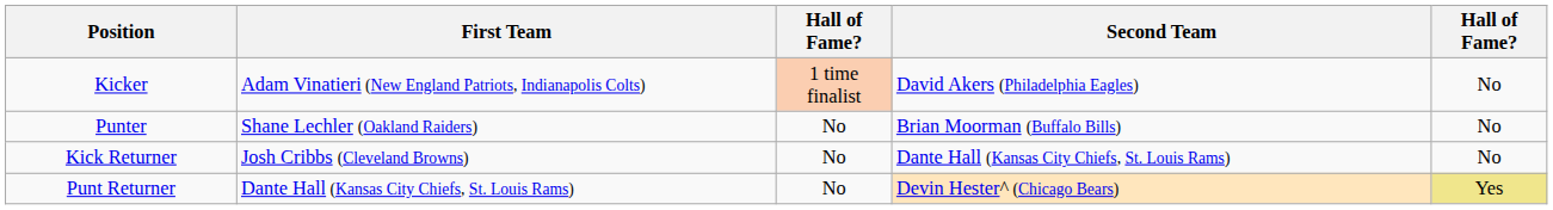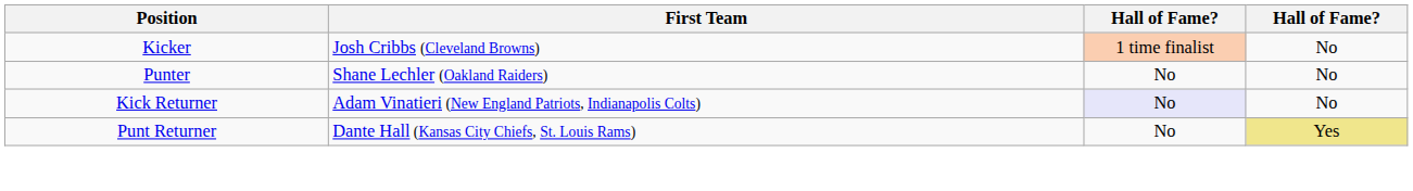 <table class="wikitable" style="width:80%;">
 <tr>
 <th style="width:15%;">Position</th>
 <th style="width:35%;">First Team</th>
 <th style="width:7.5%;">Hall of Fame?</th>
-<th style="width:35%;">Second Team</th>
 <th style="width:7.5%;">Hall of Fame?</th>
 </tr>
 <tr>
 <td align=center><a href='#'>Kicker</a></td>
-<td> <a href='#'>Adam Vinatieri</a><small> (<a href='#'>New England Patriots</a>, <a href='#'>Indianapolis Colts</a>)</small></td>
+<td><a href='#'>Josh Cribbs</a>  <small>(<a href='#'>Cleveland Browns</a>) </small></td>
 <td align=center style="background-color:#FBCEB1">1 time finalist</td>
-<td><a href='#'>David Akers</a>  <small>(<a href='#'>Philadelphia Eagles</a>)</small></td>
 <td align=center>No</td>
 </tr>
 <tr>
 <td align=center><a href='#'>Punter</a></td>
 <td><a href='#'>Shane Lechler</a>  <small>(<a href='#'>Oakland Raiders</a>)</small></td>
 <td align=center>No</td>
-<td> <a href='#'>Brian Moorman</a>  <small> (<a href='#'>Buffalo Bills</a>)</small></td>
 <td align=center>No</td>
 </tr>
 <tr>
 <td align=center><a href='#'>Kick Returner</a></td>
-<td><a href='#'>Josh Cribbs</a>  <small>(<a href='#'>Cleveland Browns</a>) </small></td>
-<td align=center>No</td>
-<td><a href='#'>Dante Hall</a> <small>  (<a href='#'>Kansas City Chiefs</a>, <a href='#'>St. Louis Rams</a>) </small></td>
+<td> <a href='#'>Adam Vinatieri</a><small> (<a href='#'>New England Patriots</a>, <a href='#'>Indianapolis Colts</a>)</small></td>
+<td align=center style="background: lavender;">No</td>
 <td align=center>No</td>
 </tr>
 <tr>
 <td align=center><a href='#'>Punt Returner</a></td>
 <td>  <a href='#'>Dante Hall</a><small> (<a href='#'>Kansas City Chiefs</a>, <a href='#'>St. Louis Rams</a>)</small></td>
 <td align=center>No</td>
-<td style="background-color:#FFE6BD">  <a href='#'>Devin Hester</a>^<small> (<a href='#'>Chicago Bears</a>)</small></td>
 <td align=center style="background: khaki;">Yes</td>
 </tr>
 </table>
